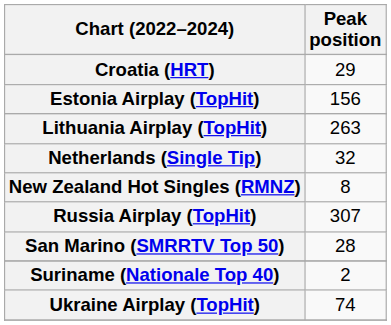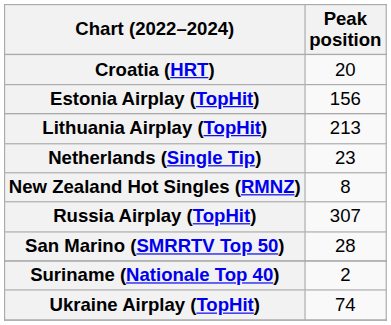 <table class="wikitable sortable plainrowheaders" style="text-align:center">
 <tr>
 <th scope="col">Chart (2022–2024)</th>
 <th scope="col">Peak<br>position</th>
 </tr>
 <tr>
 </tr>
 <tr>
 </tr>
 <tr>
 <th scope="row">Croatia (<a href='#'>HRT</a>)</th>
-<td>29</td>
+<td>20</td>
 </tr>
 <tr>
 <th scope="row">Estonia Airplay (<a href='#'>TopHit</a>)</th>
 <td>156</td>
 </tr>
 <tr>
 </tr>
 <tr>
 <th scope="row">Lithuania Airplay (<a href='#'>TopHit</a>)</th>
-<td>263</td>
+<td>213</td>
 </tr>
 <tr>
 <th scope="row">Netherlands (<a href='#'>Single Tip</a>)</th>
-<td>32</td>
+<td>23</td>
 </tr>
 <tr>
 <th scope="row">New Zealand Hot Singles (<a href='#'>RMNZ</a>)</th>
 <td>8</td>
 </tr>
 <tr>
 <th scope="row">Russia Airplay (<a href='#'>TopHit</a>)</th>
 <td>307</td>
 </tr>
 <tr>
 <th scope="row">San Marino (<a href='#'>SMRRTV Top 50</a>)</th>
 <td>28</td>
 </tr>
 <tr>
 </tr>
 <tr>
 <th scope="row">Suriname (<a href='#'>Nationale Top 40</a>)</th>
 <td>2</td>
 </tr>
 <tr>
 <th scope="row">Ukraine Airplay (<a href='#'>TopHit</a>)</th>
 <td>74</td>
 </tr>
 <tr>
 </tr>
 <tr>
 </tr>
 <tr>
 </tr>
 <tr>
 </tr>
 </table>
